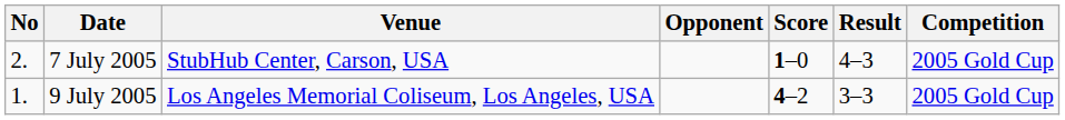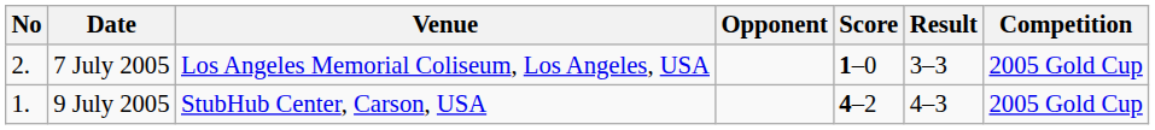 <table class="wikitable">
 <tr>
 <th>No</th>
 <th>Date</th>
 <th>Venue</th>
 <th>Opponent</th>
 <th>Score</th>
 <th>Result</th>
 <th>Competition</th>
 </tr>
 <tr>
 <td>2.</td>
 <td>7 July 2005</td>
-<td><a href='#'>StubHub Center</a>, <a href='#'>Carson</a>, <a href='#'>USA</a></td>
+<td><a href='#'>Los Angeles Memorial Coliseum</a>, <a href='#'>Los Angeles</a>, <a href='#'>USA</a></td>
 <td></td>
 <td><strong>1</strong>–0</td>
-<td>4–3</td>
+<td>3–3</td>
 <td><a href='#'>2005 Gold Cup</a></td>
 </tr>
 <tr>
 <td>1.</td>
 <td>9 July 2005</td>
-<td><a href='#'>Los Angeles Memorial Coliseum</a>, <a href='#'>Los Angeles</a>, <a href='#'>USA</a></td>
+<td><a href='#'>StubHub Center</a>, <a href='#'>Carson</a>, <a href='#'>USA</a></td>
 <td></td>
 <td><strong>4</strong>–2</td>
-<td>3–3</td>
+<td>4–3</td>
 <td><a href='#'>2005 Gold Cup</a></td>
 </tr>
 </table>
